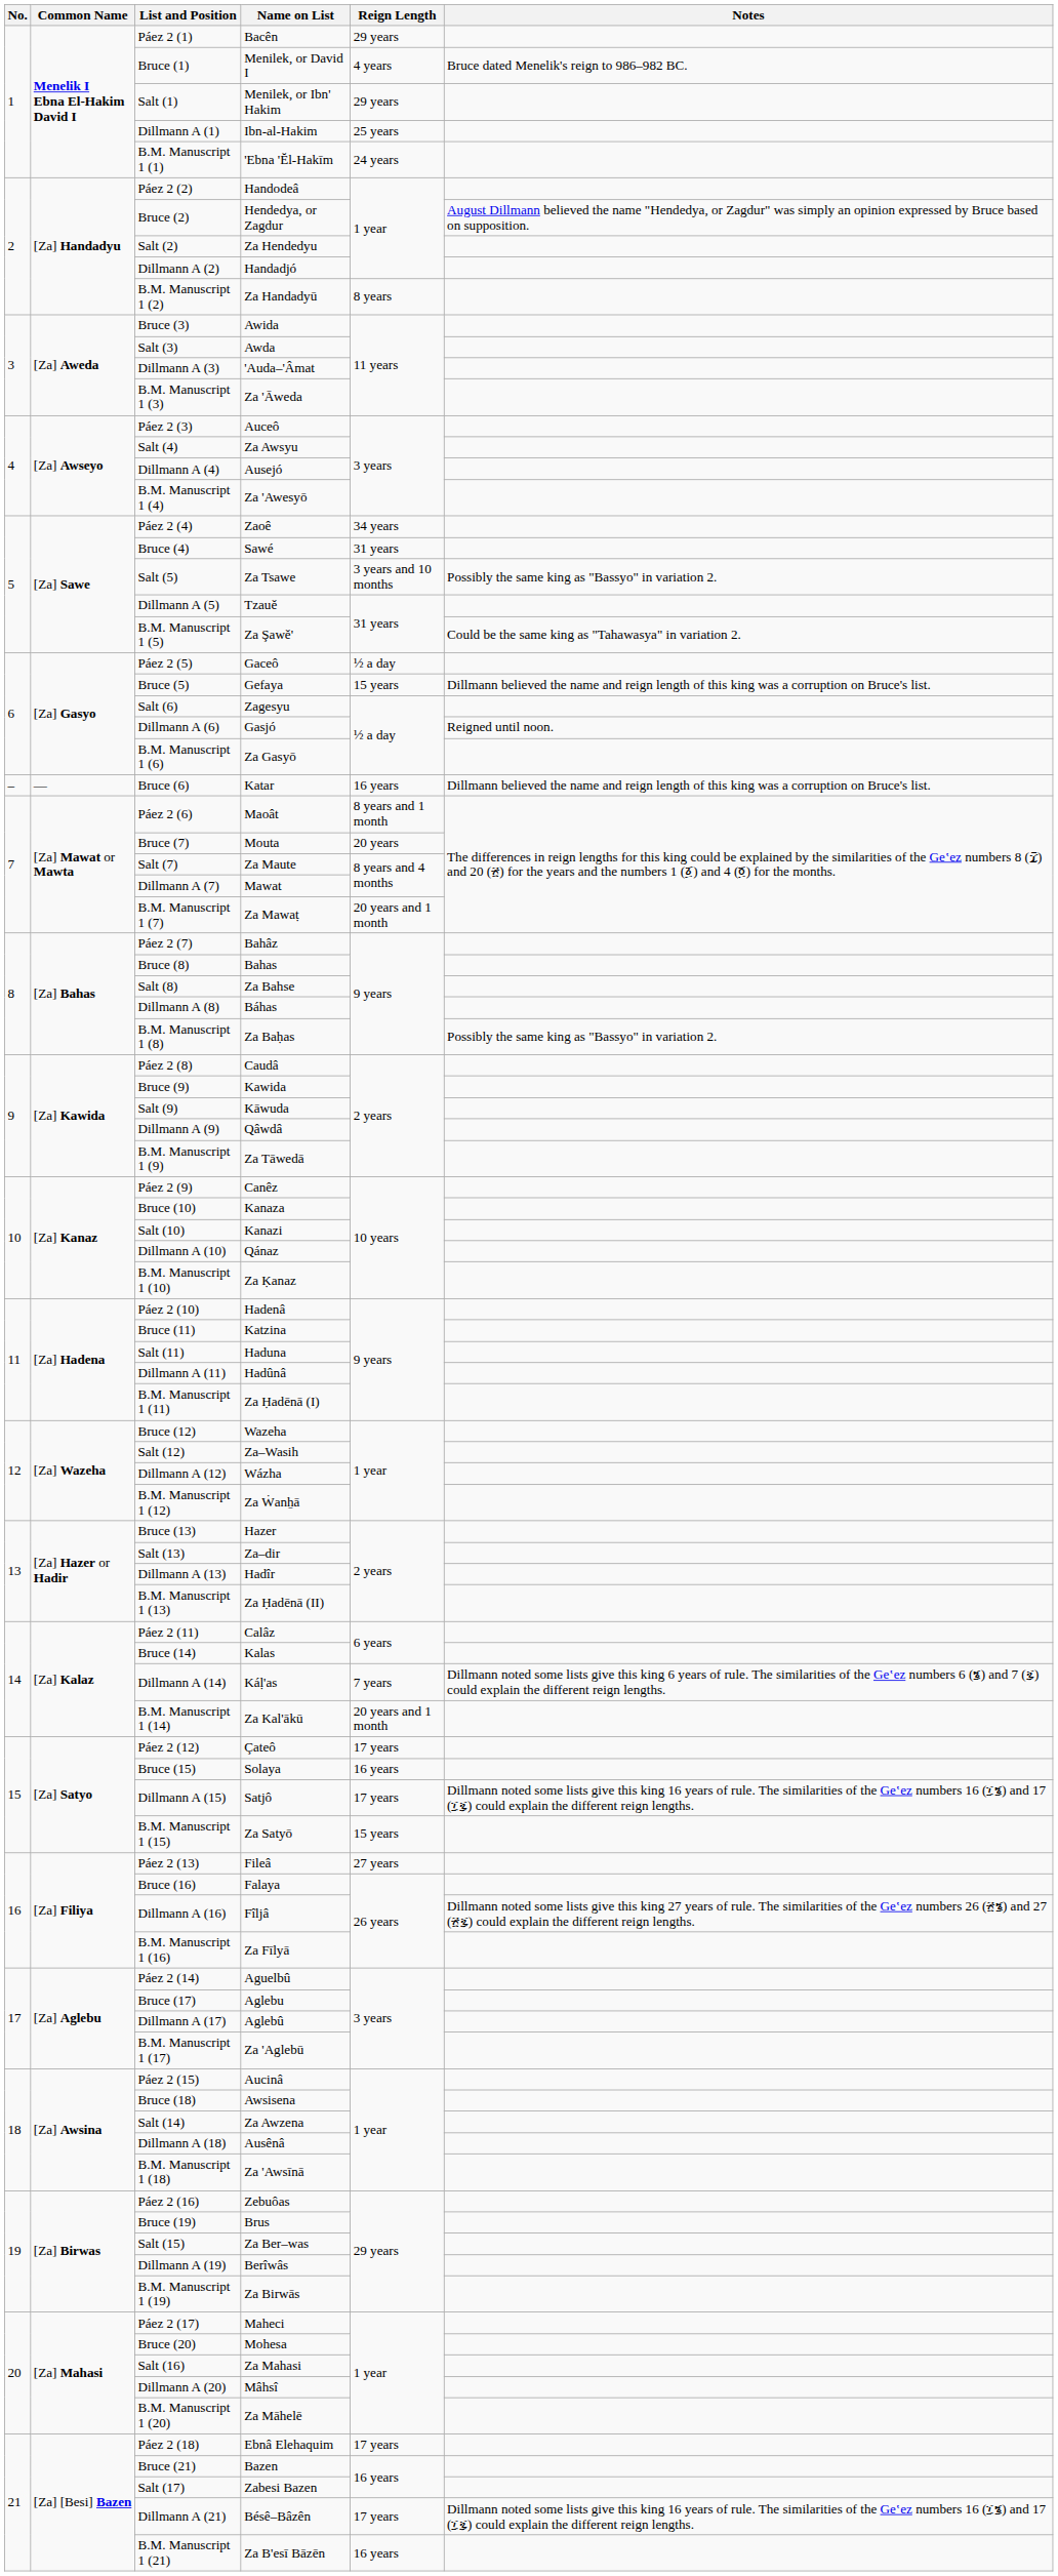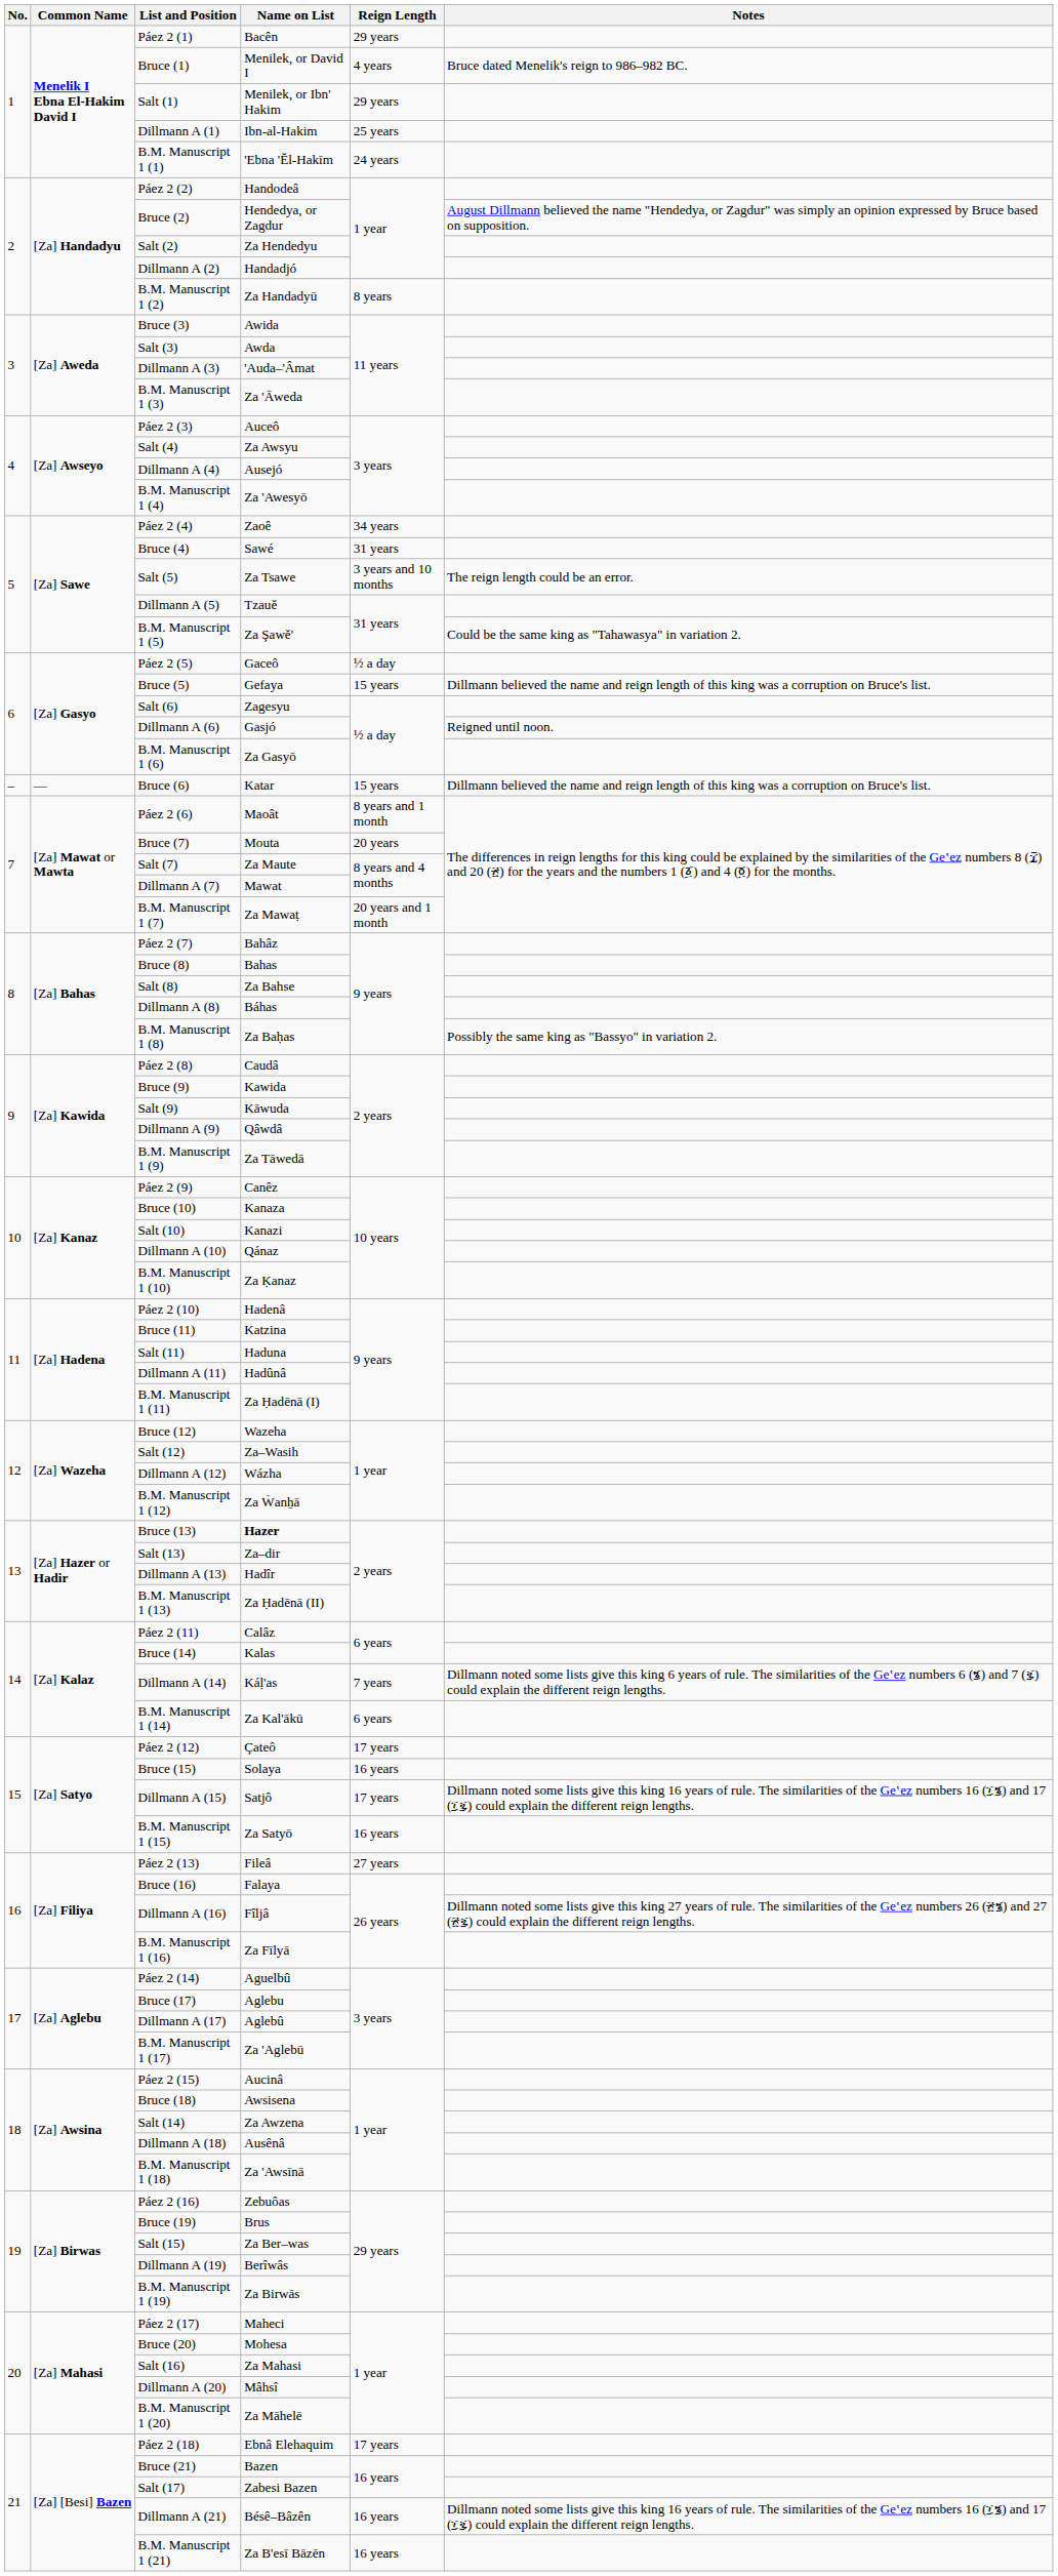 <table class="wikitable">
 <tr>
 <th>No.</th>
 <th>Common Name</th>
 <th>List and Position</th>
 <th>Name on List</th>
 <th>Reign Length</th>
 <th>Notes</th>
 </tr>
 <tr>
 <td rowspan="5">1</td>
 <td rowspan="5"><strong><a href='#'>Menelik I</a></strong><br><strong>Ebna El-Hakim</strong><br><strong>David I</strong></td>
 <td>Páez 2 (1)</td>
 <td>Bacên</td>
 <td>29 years</td>
 <td></td>
 </tr>
 <tr>
 <td>Bruce (1)</td>
 <td>Menilek, or David I</td>
 <td>4 years</td>
 <td>Bruce dated Menelik's reign to 986–982 BC.</td>
 </tr>
 <tr>
 <td>Salt (1)</td>
 <td>Menilek, or Ibn' Hakim</td>
 <td>29 years</td>
 <td></td>
 </tr>
 <tr>
 <td>Dillmann A (1)</td>
 <td>Ibn-al-Hakim</td>
 <td>25 years</td>
 <td></td>
 </tr>
 <tr>
 <td>B.M. Manuscript 1 (1)</td>
 <td>'Ebna 'Ĕl-Hakīm</td>
 <td>24 years</td>
 <td></td>
 </tr>
 <tr>
 <td rowspan="5">2</td>
 <td rowspan="5">[Za] <strong>Handadyu</strong></td>
 <td>Páez 2 (2)</td>
 <td>Handodeâ</td>
 <td rowspan="4">1 year</td>
 <td></td>
 </tr>
 <tr>
 <td>Bruce (2)</td>
 <td>Hendedya, or Zagdur</td>
 <td><a href='#'>August Dillmann</a> believed the name "Hendedya, or Zagdur" was simply an opinion expressed by Bruce based on supposition.</td>
 </tr>
 <tr>
 <td>Salt (2)</td>
 <td>Za Hendedyu</td>
 <td></td>
 </tr>
 <tr>
 <td>Dillmann A (2)</td>
 <td>Handadjó</td>
 <td></td>
 </tr>
 <tr>
 <td>B.M. Manuscript 1 (2)</td>
 <td>Za Handadyū</td>
 <td>8 years</td>
 <td></td>
 </tr>
 <tr>
 <td rowspan="4">3</td>
 <td rowspan="4">[Za] <strong>Aweda</strong></td>
 <td>Bruce (3)</td>
 <td>Awida</td>
 <td rowspan="4">11 years</td>
 <td></td>
 </tr>
 <tr>
 <td>Salt (3)</td>
 <td>Awda</td>
 <td></td>
 </tr>
 <tr>
 <td>Dillmann A (3)</td>
 <td>'Auda–'Âmat</td>
 <td></td>
 </tr>
 <tr>
 <td>B.M. Manuscript 1 (3)</td>
 <td>Za 'Āweda</td>
 <td></td>
 </tr>
 <tr>
 <td rowspan="4">4</td>
 <td rowspan="4">[Za] <strong>Awseyo</strong></td>
 <td>Páez 2 (3)</td>
 <td>Auceô</td>
 <td rowspan="4">3 years</td>
 <td></td>
 </tr>
 <tr>
 <td>Salt (4)</td>
 <td>Za Awsyu</td>
 <td></td>
 </tr>
 <tr>
 <td>Dillmann A (4)</td>
 <td>Ausejó</td>
 <td></td>
 </tr>
 <tr>
 <td>B.M. Manuscript 1 (4)</td>
 <td>Za 'Awesyō</td>
 <td></td>
 </tr>
 <tr>
 <td rowspan="5">5</td>
 <td rowspan="5">[Za] <strong>Sawe</strong></td>
 <td>Páez 2 (4)</td>
 <td>Zaoê</td>
 <td>34 years</td>
 <td></td>
 </tr>
 <tr>
 <td>Bruce (4)</td>
 <td>Sawé</td>
 <td>31 years</td>
 <td></td>
 </tr>
 <tr>
 <td>Salt (5)</td>
 <td>Za Tsawe</td>
 <td>3 years and 10 months</td>
-<td>Possibly the same king as "Bassyo" in variation 2.</td>
+<td>The reign length could be an error.</td>
 </tr>
 <tr>
 <td>Dillmann A (5)</td>
 <td>Tzauě</td>
 <td rowspan="2">31 years</td>
 <td></td>
 </tr>
 <tr>
 <td>B.M. Manuscript 1 (5)</td>
 <td>Za Şawě'</td>
 <td>Could be the same king as "Tahawasya" in variation 2.</td>
 </tr>
 <tr>
 <td rowspan="5">6</td>
 <td rowspan="5">[Za] <strong>Gasyo</strong></td>
 <td>Páez 2 (5)</td>
 <td>Gaceô</td>
 <td>½ a day</td>
 <td></td>
 </tr>
 <tr>
 <td>Bruce (5)</td>
 <td>Gefaya</td>
 <td>15 years</td>
 <td>Dillmann believed the name and reign length of this king was a corruption on Bruce's list.</td>
 </tr>
 <tr>
 <td>Salt (6)</td>
 <td>Zagesyu</td>
 <td rowspan="3">½ a day</td>
 <td></td>
 </tr>
 <tr>
 <td>Dillmann A (6)</td>
 <td>Gasjó</td>
 <td>Reigned until noon.</td>
 </tr>
 <tr>
 <td>B.M. Manuscript 1 (6)</td>
 <td>Za Gasyō</td>
 <td></td>
 </tr>
 <tr>
 <td>–</td>
 <td>—</td>
 <td>Bruce (6)</td>
 <td>Katar</td>
-<td>16 years</td>
+<td>15 years</td>
 <td>Dillmann believed the name and reign length of this king was a corruption on Bruce's list.</td>
 </tr>
 <tr>
 <td rowspan="5">7</td>
 <td rowspan="5">[Za] <strong>Mawat</strong> or <strong>Mawta</strong></td>
 <td>Páez 2 (6)</td>
 <td>Maoât</td>
 <td>8 years and 1 month</td>
 <td rowspan="5">The differences in reign lengths for this king could be explained by the similarities of the <a href='#'>Geʽez</a> numbers 8 (፰) and 20 (፳) for the years and the numbers 1 (፩) and 4 (፬) for the months.</td>
 </tr>
 <tr>
 <td>Bruce (7)</td>
 <td>Mouta</td>
 <td>20 years</td>
 </tr>
 <tr>
 <td>Salt (7)</td>
 <td>Za Maute</td>
 <td rowspan="2">8 years and 4 months</td>
 </tr>
 <tr>
 <td>Dillmann A (7)</td>
 <td>Mawat</td>
 </tr>
 <tr>
 <td>B.M. Manuscript 1 (7)</td>
 <td>Za Mawaṭ</td>
 <td>20 years and 1 month</td>
 </tr>
 <tr>
 <td rowspan="5">8</td>
 <td rowspan="5">[Za] <strong>Bahas</strong></td>
 <td>Páez 2 (7)</td>
 <td>Bahâz</td>
 <td rowspan="5">9 years</td>
 <td></td>
 </tr>
 <tr>
 <td>Bruce (8)</td>
 <td>Bahas</td>
 <td></td>
 </tr>
 <tr>
 <td>Salt (8)</td>
 <td>Za Bahse</td>
 <td></td>
 </tr>
 <tr>
 <td>Dillmann A (8)</td>
 <td>Báhas</td>
 <td></td>
 </tr>
 <tr>
 <td>B.M. Manuscript 1 (8)</td>
 <td>Za Baḥas</td>
 <td>Possibly the same king as "Bassyo" in variation 2.</td>
 </tr>
 <tr>
 <td rowspan="5">9</td>
 <td rowspan="5">[Za] <strong>Kawida</strong></td>
 <td>Páez 2 (8)</td>
 <td>Caudâ</td>
 <td rowspan="5">2 years</td>
 <td></td>
 </tr>
 <tr>
 <td>Bruce (9)</td>
 <td>Kawida</td>
 <td></td>
 </tr>
 <tr>
 <td>Salt (9)</td>
 <td>Kāwuda</td>
 <td></td>
 </tr>
 <tr>
 <td>Dillmann A (9)</td>
 <td>Qâwdâ</td>
 <td></td>
 </tr>
 <tr>
 <td>B.M. Manuscript 1 (9)</td>
 <td>Za Tāwedā</td>
 <td></td>
 </tr>
 <tr>
 <td rowspan="5">10</td>
 <td rowspan="5">[Za] <strong>Kanaz</strong></td>
 <td>Páez 2 (9)</td>
 <td>Canêz</td>
 <td rowspan="5">10 years</td>
 <td></td>
 </tr>
 <tr>
 <td>Bruce (10)</td>
 <td>Kanaza</td>
 <td></td>
 </tr>
 <tr>
 <td>Salt (10)</td>
 <td>Kanazi</td>
 <td></td>
 </tr>
 <tr>
 <td>Dillmann A (10)</td>
 <td>Qánaz</td>
 <td></td>
 </tr>
 <tr>
 <td>B.M. Manuscript 1 (10)</td>
 <td>Za Ḳanaz</td>
 <td></td>
 </tr>
 <tr>
 <td rowspan="5">11</td>
 <td rowspan="5">[Za] <strong>Hadena</strong></td>
 <td>Páez 2 (10)</td>
 <td>Hadenâ</td>
 <td rowspan="5">9 years</td>
 <td></td>
 </tr>
 <tr>
 <td>Bruce (11)</td>
 <td>Katzina</td>
 <td></td>
 </tr>
 <tr>
 <td>Salt (11)</td>
 <td>Haduna</td>
 <td></td>
 </tr>
 <tr>
 <td>Dillmann A (11)</td>
 <td>Hadûnâ</td>
 <td></td>
 </tr>
 <tr>
 <td>B.M. Manuscript 1 (11)</td>
 <td>Za Ḥadēnā (I)</td>
 <td></td>
 </tr>
 <tr>
 <td rowspan="4">12</td>
 <td rowspan="4">[Za] <strong>Wazeha</strong></td>
 <td>Bruce (12)</td>
 <td>Wazeha</td>
 <td rowspan="4">1 year</td>
 <td></td>
 </tr>
 <tr>
 <td>Salt (12)</td>
 <td>Za–Wasih</td>
 <td></td>
 </tr>
 <tr>
 <td>Dillmann A (12)</td>
 <td>Wázha</td>
 <td></td>
 </tr>
 <tr>
 <td>B.M. Manuscript 1 (12)</td>
 <td>Za Ẇanẖā</td>
 <td></td>
 </tr>
 <tr>
 <td rowspan="4">13</td>
 <td rowspan="4">[Za] <strong>Hazer</strong> or <strong>Hadir</strong></td>
 <td>Bruce (13)</td>
-<td>Hazer</td>
+<td><strong>Hazer</strong></td>
 <td rowspan="4">2 years</td>
 <td></td>
 </tr>
 <tr>
 <td>Salt (13)</td>
 <td>Za–dir</td>
 <td></td>
 </tr>
 <tr>
 <td>Dillmann A (13)</td>
 <td>Hadîr</td>
 <td></td>
 </tr>
 <tr>
 <td>B.M. Manuscript 1 (13)</td>
 <td>Za Ḥadēnā (II)</td>
 <td></td>
 </tr>
 <tr>
 <td rowspan="4">14</td>
 <td rowspan="4">[Za] <strong>Kalaz</strong></td>
 <td>Páez 2 (11)</td>
 <td>Calâz</td>
 <td rowspan="2">6 years</td>
 <td></td>
 </tr>
 <tr>
 <td>Bruce (14)</td>
 <td>Kalas</td>
 <td></td>
 </tr>
 <tr>
 <td>Dillmann A (14)</td>
 <td>Káḷ'as</td>
 <td>7 years</td>
 <td>Dillmann noted some lists give this king 6 years of rule. The similarities of the <a href='#'>Geʽez</a> numbers 6 (፮) and 7 (፯) could explain the different reign lengths.</td>
 </tr>
 <tr>
 <td>B.M. Manuscript 1 (14)</td>
 <td>Za Kal'ākū</td>
-<td>20 years and 1 month</td>
+<td>6 years</td>
 <td></td>
 </tr>
 <tr>
 <td rowspan="4">15</td>
 <td rowspan="4">[Za] <strong>Satyo</strong></td>
 <td>Páez 2 (12)</td>
 <td>Çateô</td>
 <td>17 years</td>
 <td></td>
 </tr>
 <tr>
 <td>Bruce (15)</td>
 <td>Solaya</td>
 <td>16 years</td>
 <td></td>
 </tr>
 <tr>
 <td>Dillmann A (15)</td>
 <td>Satjô</td>
 <td>17 years</td>
 <td>Dillmann noted some lists give this king 16 years of rule. The similarities of the <a href='#'>Geʽez</a> numbers 16 (፲፮) and 17 (፲፯) could explain the different reign lengths.</td>
 </tr>
 <tr>
 <td>B.M. Manuscript 1 (15)</td>
 <td>Za Satyō</td>
-<td>15 years</td>
+<td>16 years</td>
 <td></td>
 </tr>
 <tr>
 <td rowspan="4">16</td>
 <td rowspan="4">[Za] <strong>Filiya</strong></td>
 <td>Páez 2 (13)</td>
 <td>Fileâ</td>
 <td>27 years</td>
 <td></td>
 </tr>
 <tr>
 <td>Bruce (16)</td>
 <td>Falaya</td>
 <td rowspan="3">26 years</td>
 <td></td>
 </tr>
 <tr>
 <td>Dillmann A (16)</td>
 <td>Fîljâ</td>
 <td>Dillmann noted some lists give this king 27 years of rule. The similarities of the <a href='#'>Geʽez</a> numbers 26 (፳፮) and 27 (፳፯) could explain the different reign lengths.</td>
 </tr>
 <tr>
 <td>B.M. Manuscript 1 (16)</td>
 <td>Za Fīlyā</td>
 <td></td>
 </tr>
 <tr>
 <td rowspan="4">17</td>
 <td rowspan="4">[Za] <strong>Aglebu</strong></td>
 <td>Páez 2 (14)</td>
 <td>Aguelbû</td>
 <td rowspan="4">3 years</td>
 <td></td>
 </tr>
 <tr>
 <td>Bruce (17)</td>
 <td>Aglebu</td>
 <td></td>
 </tr>
 <tr>
 <td>Dillmann A (17)</td>
 <td>Aglebû</td>
 <td></td>
 </tr>
 <tr>
 <td>B.M. Manuscript 1 (17)</td>
 <td>Za 'Aglebū</td>
 <td></td>
 </tr>
 <tr>
 <td rowspan="5">18</td>
 <td rowspan="5">[Za] <strong>Awsina</strong></td>
 <td>Páez 2 (15)</td>
 <td>Aucinâ</td>
 <td rowspan="5">1 year</td>
 <td></td>
 </tr>
 <tr>
 <td>Bruce (18)</td>
 <td>Awsisena</td>
 <td></td>
 </tr>
 <tr>
 <td>Salt (14)</td>
 <td>Za Awzena</td>
 <td></td>
 </tr>
 <tr>
 <td>Dillmann A (18)</td>
 <td>Ausênâ</td>
 <td></td>
 </tr>
 <tr>
 <td>B.M. Manuscript 1 (18)</td>
 <td>Za 'Awsīnā</td>
 <td></td>
 </tr>
 <tr>
 <td rowspan="5">19</td>
 <td rowspan="5">[Za] <strong>Birwas</strong></td>
 <td>Páez 2 (16)</td>
 <td>Zebuôas</td>
 <td rowspan="5">29 years</td>
 <td></td>
 </tr>
 <tr>
 <td>Bruce (19)</td>
 <td>Brus</td>
 <td></td>
 </tr>
 <tr>
 <td>Salt (15)</td>
 <td>Za Ber–was</td>
 <td></td>
 </tr>
 <tr>
 <td>Dillmann A (19)</td>
 <td>Berîwâs</td>
 <td></td>
 </tr>
 <tr>
 <td>B.M. Manuscript 1 (19)</td>
 <td>Za Birwās</td>
 <td></td>
 </tr>
 <tr>
 <td rowspan="5">20</td>
 <td rowspan="5">[Za] <strong>Mahasi</strong></td>
 <td>Páez 2 (17)</td>
 <td>Maheci</td>
 <td rowspan="5">1 year</td>
 <td></td>
 </tr>
 <tr>
 <td>Bruce (20)</td>
 <td>Mohesa</td>
 <td></td>
 </tr>
 <tr>
 <td>Salt (16)</td>
 <td>Za Mahasi</td>
 <td></td>
 </tr>
 <tr>
 <td>Dillmann A (20)</td>
 <td>Mâhsî</td>
 <td></td>
 </tr>
 <tr>
 <td>B.M. Manuscript 1 (20)</td>
 <td>Za Māhelē</td>
 <td></td>
 </tr>
 <tr>
 <td rowspan="5">21</td>
 <td rowspan="5">[Za] [Besi] <a href='#'><strong>Bazen</strong></a></td>
 <td>Páez 2 (18)</td>
 <td>Ebnâ Elehaquim</td>
 <td>17 years</td>
 <td></td>
 </tr>
 <tr>
 <td>Bruce (21)</td>
 <td>Bazen</td>
 <td rowspan="2">16 years</td>
 <td></td>
 </tr>
 <tr>
 <td>Salt (17)</td>
 <td>Zabesi Bazen</td>
 <td></td>
 </tr>
 <tr>
 <td>Dillmann A (21)</td>
 <td>Bésê–Bâzên</td>
-<td>17 years</td>
+<td>16 years</td>
 <td>Dillmann noted some lists give this king 16 years of rule. The similarities of the <a href='#'>Geʽez</a> numbers 16 (፲፮) and 17 (፲፯) could explain the different reign lengths.</td>
 </tr>
 <tr>
 <td>B.M. Manuscript 1 (21)</td>
 <td>Za B'esī Bāzēn</td>
 <td>16 years</td>
 <td></td>
 </tr>
 </table>
